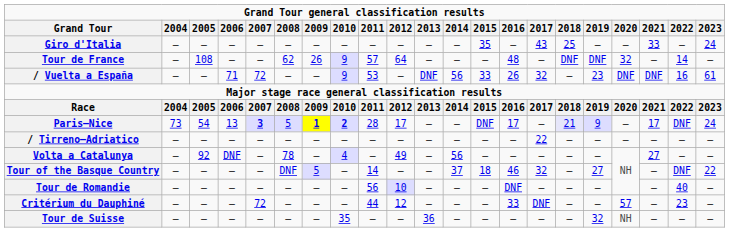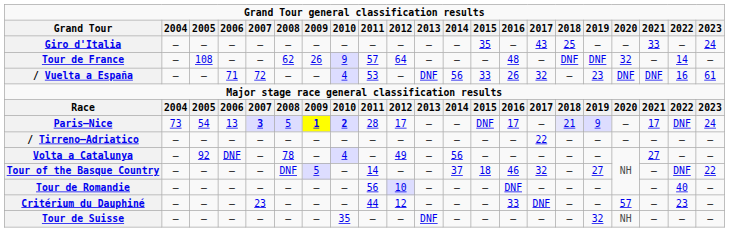 <table class="wikitable plainrowheaders">
 <tr>
 <td colspan=25 align="center"><strong>Grand Tour general classification results</strong></td>
 </tr>
 <tr>
 <th scope="col">Grand Tour</th>
 <th scope="col">2004</th>
 <th scope="col">2005</th>
 <th scope="col">2006</th>
 <th scope="col">2007</th>
 <th scope="col">2008</th>
 <th scope="col">2009</th>
 <th scope="col">2010</th>
 <th scope="col">2011</th>
 <th scope="col">2012</th>
 <th scope="col">2013</th>
 <th scope="col">2014</th>
 <th scope="col">2015</th>
 <th scope="col">2016</th>
 <th scope="col">2017</th>
 <th scope="col">2018</th>
 <th scope="col">2019</th>
 <th scope="col">2020</th>
 <th scope="col">2021</th>
 <th scope="col">2022</th>
 <th scope="col">2023</th>
 </tr>
 <tr style="text-align:center;">
 <th scope="row"> <a href='#'>Giro d'Italia</a></th>
 <td>—</td>
 <td>—</td>
 <td>—</td>
 <td>—</td>
 <td>—</td>
 <td>—</td>
 <td>—</td>
 <td>—</td>
 <td>—</td>
 <td>—</td>
 <td>—</td>
 <td><a href='#'>35</a></td>
 <td>—</td>
 <td><a href='#'>43</a></td>
 <td><a href='#'>25</a></td>
 <td>—</td>
 <td>—</td>
 <td><a href='#'>33</a></td>
 <td>—</td>
 <td><a href='#'>24</a></td>
 </tr>
 <tr style="text-align:center;">
 <th scope="row"> <a href='#'>Tour de France</a></th>
 <td>—</td>
 <td><a href='#'>108</a></td>
 <td>—</td>
 <td>—</td>
 <td><a href='#'>62</a></td>
 <td><a href='#'>26</a></td>
 <td style="background:#ddf;"><a href='#'>9</a></td>
 <td><a href='#'>57</a></td>
 <td><a href='#'>64</a></td>
 <td>—</td>
 <td>—</td>
 <td>—</td>
 <td><a href='#'>48</a></td>
 <td>—</td>
 <td><a href='#'>DNF</a></td>
 <td><a href='#'>DNF</a></td>
 <td><a href='#'>32</a></td>
 <td>—</td>
 <td><a href='#'>14</a></td>
 <td>—</td>
 </tr>
 <tr style="text-align:center;">
 <th scope="row">/ <a href='#'>Vuelta a España</a></th>
 <td>—</td>
 <td>—</td>
 <td><a href='#'>71</a></td>
 <td><a href='#'>72</a></td>
 <td>—</td>
 <td>—</td>
-<td style="background:#ddf;"><a href='#'>9</a></td>
+<td style="background:#ddf;"><a href='#'>4</a></td>
 <td><a href='#'>53</a></td>
 <td>—</td>
 <td><a href='#'>DNF</a></td>
 <td><a href='#'>56</a></td>
 <td><a href='#'>33</a></td>
 <td><a href='#'>26</a></td>
 <td><a href='#'>32</a></td>
 <td>—</td>
 <td><a href='#'>23</a></td>
 <td><a href='#'>DNF</a></td>
 <td><a href='#'>DNF</a></td>
 <td><a href='#'>16</a></td>
 <td><a href='#'>61</a></td>
 </tr>
 <tr>
 <td colspan=25 align="center"><strong>Major stage race general classification results</strong></td>
 </tr>
 <tr>
 <th scope="col">Race</th>
 <th scope="col">2004</th>
 <th scope="col">2005</th>
 <th scope="col">2006</th>
 <th scope="col">2007</th>
 <th scope="col">2008</th>
 <th scope="col">2009</th>
 <th scope="col">2010</th>
 <th scope="col">2011</th>
 <th scope="col">2012</th>
 <th scope="col">2013</th>
 <th scope="col">2014</th>
 <th scope="col">2015</th>
 <th scope="col">2016</th>
 <th scope="col">2017</th>
 <th scope="col">2018</th>
 <th scope="col">2019</th>
 <th scope="col">2020</th>
 <th scope="col">2021</th>
 <th scope="col">2022</th>
 <th scope="col">2023</th>
 </tr>
 <tr style="text-align:center;">
 <th scope="row"> <a href='#'>Paris–Nice</a></th>
 <td><a href='#'>73</a></td>
 <td><a href='#'>54</a></td>
 <td><a href='#'>13</a></td>
 <td style="background:#ddf;"><a href='#'><strong>3</strong></a></td>
 <td style="background:#ddf;"><a href='#'>5</a></td>
 <td style="background:yellow;"><a href='#'><strong>1</strong></a></td>
 <td style="background:#ddf;"><a href='#'><strong>2</strong></a></td>
 <td><a href='#'>28</a></td>
 <td><a href='#'>17</a></td>
 <td>—</td>
 <td>—</td>
 <td><a href='#'>DNF</a></td>
 <td><a href='#'>17</a></td>
 <td>—</td>
 <td style="background: lavender;"><a href='#'>21</a></td>
 <td style="background:#ddf;"><a href='#'>9</a></td>
 <td>—</td>
 <td><a href='#'>17</a></td>
 <td><a href='#'>DNF</a></td>
 <td><a href='#'>24</a></td>
 </tr>
 <tr align="center">
 <th scope="row">/ <a href='#'>Tirreno–Adriatico</a></th>
 <td>—</td>
 <td>—</td>
 <td>—</td>
 <td>—</td>
 <td>—</td>
 <td>—</td>
 <td>—</td>
 <td>—</td>
 <td>—</td>
 <td>—</td>
 <td>—</td>
 <td>—</td>
 <td>—</td>
 <td><a href='#'>22</a></td>
 <td>—</td>
 <td>—</td>
 <td>—</td>
 <td>—</td>
 <td>—</td>
 <td>—</td>
 </tr>
 <tr align="center">
 <th scope="row"> <a href='#'>Volta a Catalunya</a></th>
 <td>—</td>
 <td><a href='#'>92</a></td>
 <td><a href='#'>DNF</a></td>
 <td>—</td>
 <td><a href='#'>78</a></td>
 <td>—</td>
 <td style="background:#ddf;"><a href='#'>4</a></td>
 <td>—</td>
 <td><a href='#'>49</a></td>
 <td>—</td>
 <td><a href='#'>56</a></td>
 <td>—</td>
 <td>—</td>
 <td>—</td>
 <td>—</td>
 <td>—</td>
 <td style="color:#4d4d4d;" rowspan=3>NH</td>
 <td><a href='#'>27</a></td>
 <td>—</td>
 <td>—</td>
 </tr>
 <tr align="center">
 <th scope="row"> <a href='#'>Tour of the Basque Country</a></th>
 <td>—</td>
 <td>—</td>
 <td>—</td>
 <td>—</td>
 <td><a href='#'>DNF</a></td>
 <td style="background:#ddf;"><a href='#'>5</a></td>
 <td>—</td>
 <td><a href='#'>14</a></td>
 <td>—</td>
 <td>—</td>
 <td><a href='#'>37</a></td>
 <td><a href='#'>18</a></td>
 <td><a href='#'>46</a></td>
 <td><a href='#'>32</a></td>
 <td>—</td>
 <td><a href='#'>27</a></td>
 <td>—</td>
 <td><a href='#'>DNF</a></td>
 <td><a href='#'>22</a></td>
 </tr>
 <tr align="center">
 <th scope="row"> <a href='#'>Tour de Romandie</a></th>
 <td>—</td>
 <td>—</td>
 <td>—</td>
 <td>—</td>
 <td>—</td>
 <td>—</td>
 <td>—</td>
 <td><a href='#'>56</a></td>
 <td style="background:#ddf;"><a href='#'>10</a></td>
 <td>—</td>
 <td>—</td>
 <td>—</td>
 <td><a href='#'>DNF</a></td>
 <td>—</td>
 <td>—</td>
 <td>—</td>
 <td>—</td>
 <td><a href='#'>40</a></td>
 <td>—</td>
 </tr>
 <tr align="center">
 <th scope="row"> <a href='#'>Critérium du Dauphiné</a></th>
 <td>—</td>
 <td>—</td>
 <td>—</td>
-<td><a href='#'>72</a></td>
+<td><a href='#'>23</a></td>
 <td>—</td>
 <td>—</td>
 <td>—</td>
 <td><a href='#'>44</a></td>
 <td><a href='#'>12</a></td>
 <td>—</td>
 <td>—</td>
 <td>—</td>
 <td><a href='#'>33</a></td>
 <td><a href='#'>DNF</a></td>
 <td>—</td>
 <td>—</td>
 <td><a href='#'>57</a></td>
 <td>—</td>
 <td><a href='#'>23</a></td>
 <td>—</td>
 </tr>
 <tr align="center">
 <th scope="row"> <a href='#'>Tour de Suisse</a></th>
 <td>—</td>
 <td>—</td>
 <td>—</td>
 <td>—</td>
 <td>—</td>
 <td>—</td>
 <td><a href='#'>35</a></td>
 <td>—</td>
 <td>—</td>
-<td><a href='#'>36</a></td>
+<td><a href='#'>DNF</a></td>
 <td>—</td>
 <td>—</td>
 <td>—</td>
 <td>—</td>
 <td>—</td>
 <td><a href='#'>32</a></td>
 <td style="color:#4d4d4d;">NH</td>
 <td>—</td>
 <td>—</td>
 <td>—</td>
 </tr>
 </table>
